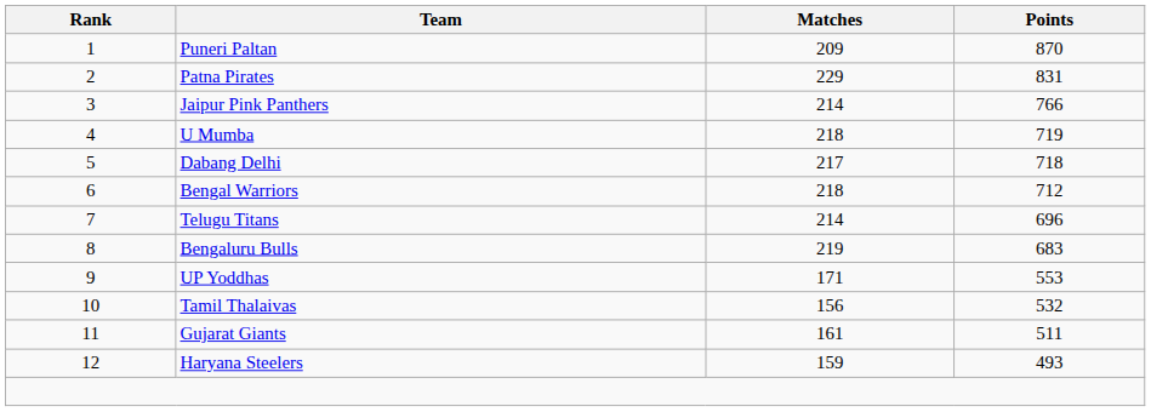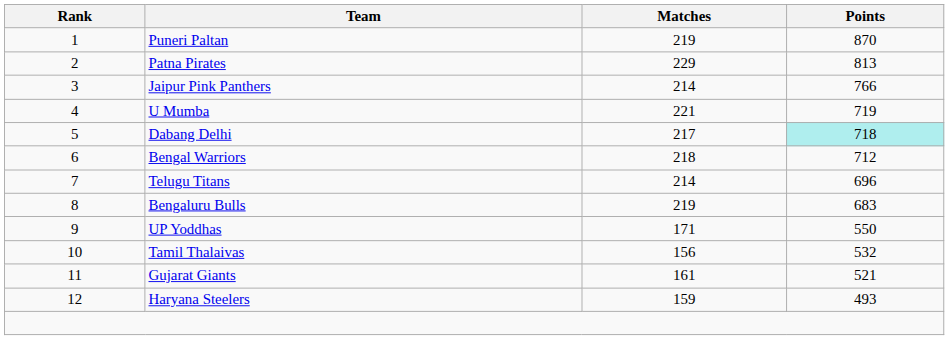 <table class="wikitable" align="center" style="text-align: center; font-size: 100%; width:80%">
 <tr>
 <th>Rank</th>
 <th>Team</th>
 <th>Matches</th>
 <th>Points</th>
 </tr>
 <tr>
 <td>1</td>
 <td style="text-align:left"><a href='#'>Puneri Paltan</a></td>
-<td>209</td>
+<td>219</td>
 <td>870</td>
 </tr>
 <tr>
 <td>2</td>
 <td style="text-align:left"><a href='#'>Patna Pirates</a></td>
 <td>229</td>
-<td>831</td>
+<td>813</td>
 </tr>
 <tr>
 <td>3</td>
 <td style="text-align:left"><a href='#'>Jaipur Pink Panthers</a></td>
 <td>214</td>
 <td>766</td>
 </tr>
 <tr>
 <td>4</td>
 <td style="text-align:left"><a href='#'>U Mumba</a></td>
-<td>218</td>
+<td>221</td>
 <td>719</td>
 </tr>
 <tr>
 <td>5</td>
 <td style="text-align:left"><a href='#'>Dabang Delhi</a></td>
 <td>217</td>
-<td>718</td>
+<td style="background: paleturquoise;">718</td>
 </tr>
 <tr>
 <td>6</td>
 <td style="text-align:left"><a href='#'>Bengal Warriors</a></td>
 <td>218</td>
 <td>712</td>
 </tr>
 <tr>
 <td>7</td>
 <td style="text-align:left"><a href='#'>Telugu Titans</a></td>
 <td>214</td>
 <td>696</td>
 </tr>
 <tr>
 <td>8</td>
 <td style="text-align:left"><a href='#'>Bengaluru Bulls</a></td>
 <td>219</td>
 <td>683</td>
 </tr>
 <tr>
 <td>9</td>
 <td style="text-align:left"><a href='#'>UP Yoddhas</a></td>
 <td>171</td>
-<td>553</td>
+<td>550</td>
 </tr>
 <tr>
 <td>10</td>
 <td style="text-align:left"><a href='#'>Tamil Thalaivas</a></td>
 <td>156</td>
 <td>532</td>
 </tr>
 <tr>
 <td>11</td>
 <td style="text-align:left"><a href='#'>Gujarat Giants</a></td>
 <td>161</td>
-<td>511</td>
+<td>521</td>
 </tr>
 <tr>
 <td>12</td>
 <td style="text-align:left"><a href='#'>Haryana Steelers</a></td>
 <td>159</td>
 <td>493</td>
 </tr>
 <tr>
 <td colspan="6"><br></td>
 </tr>
 </table>
